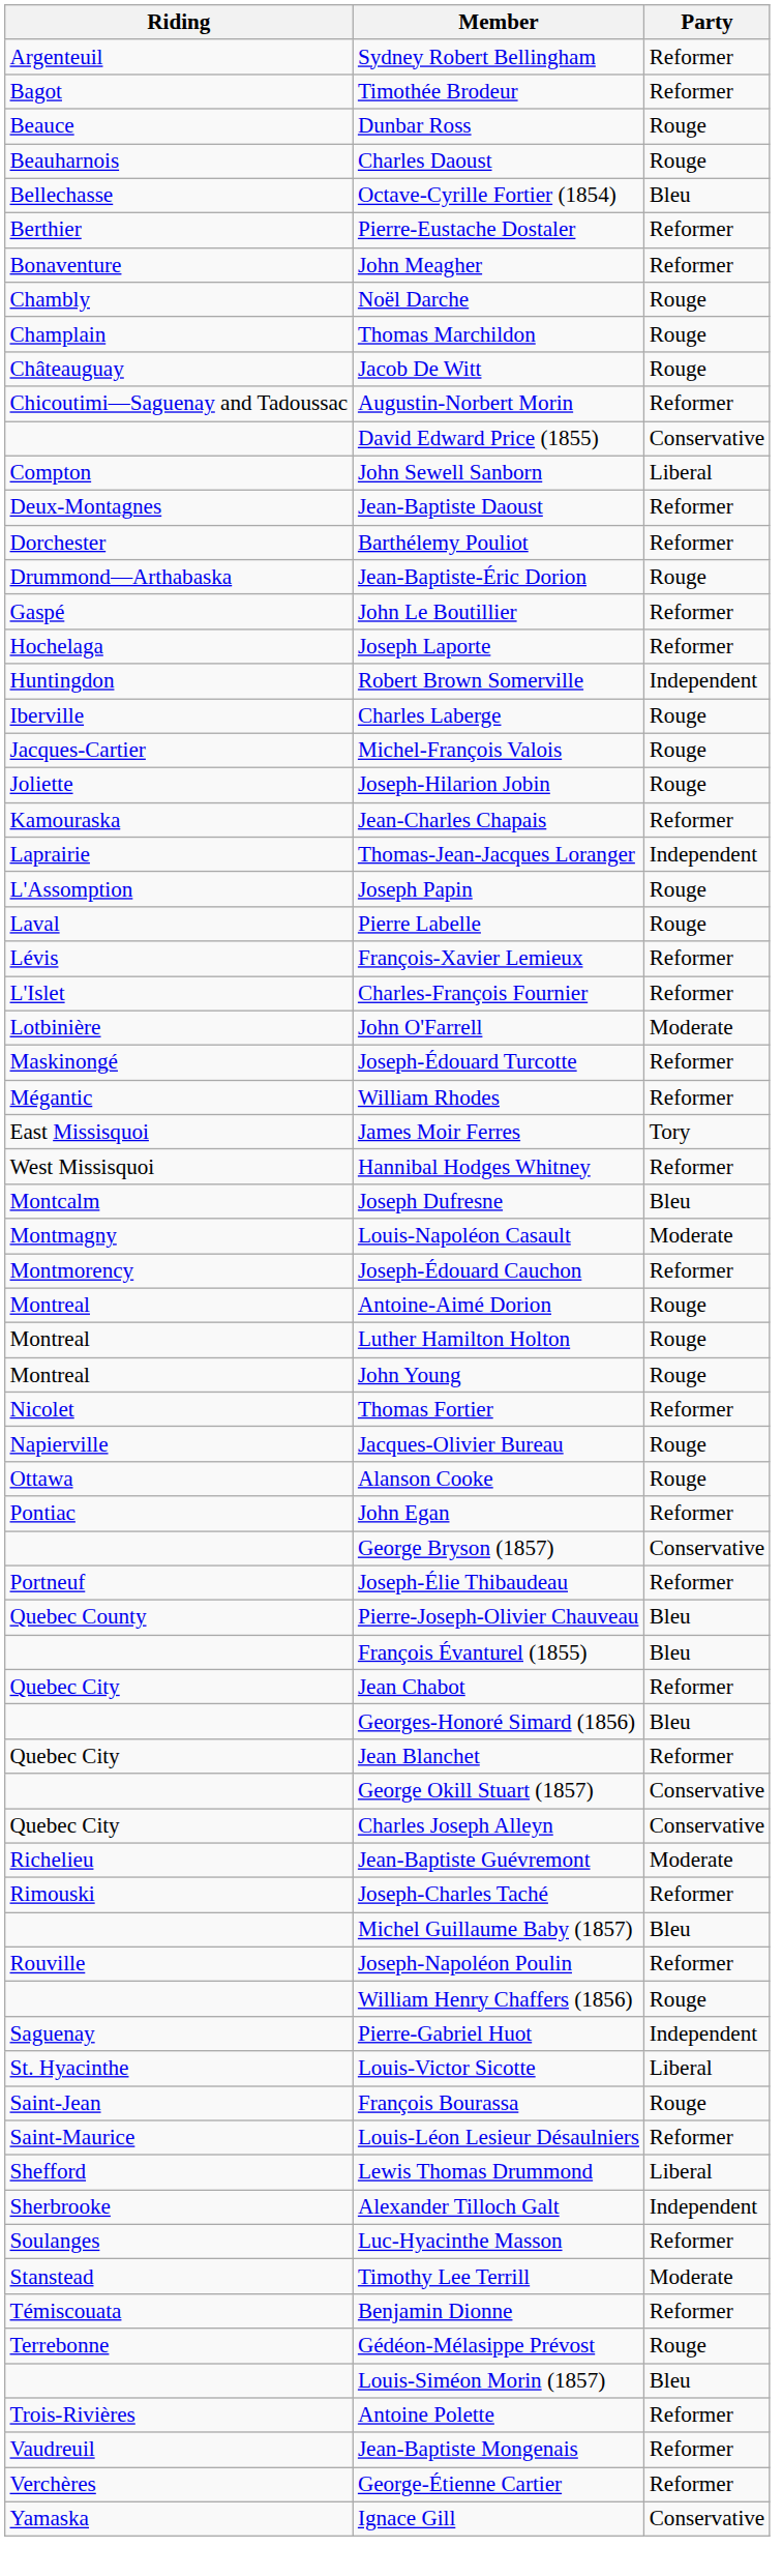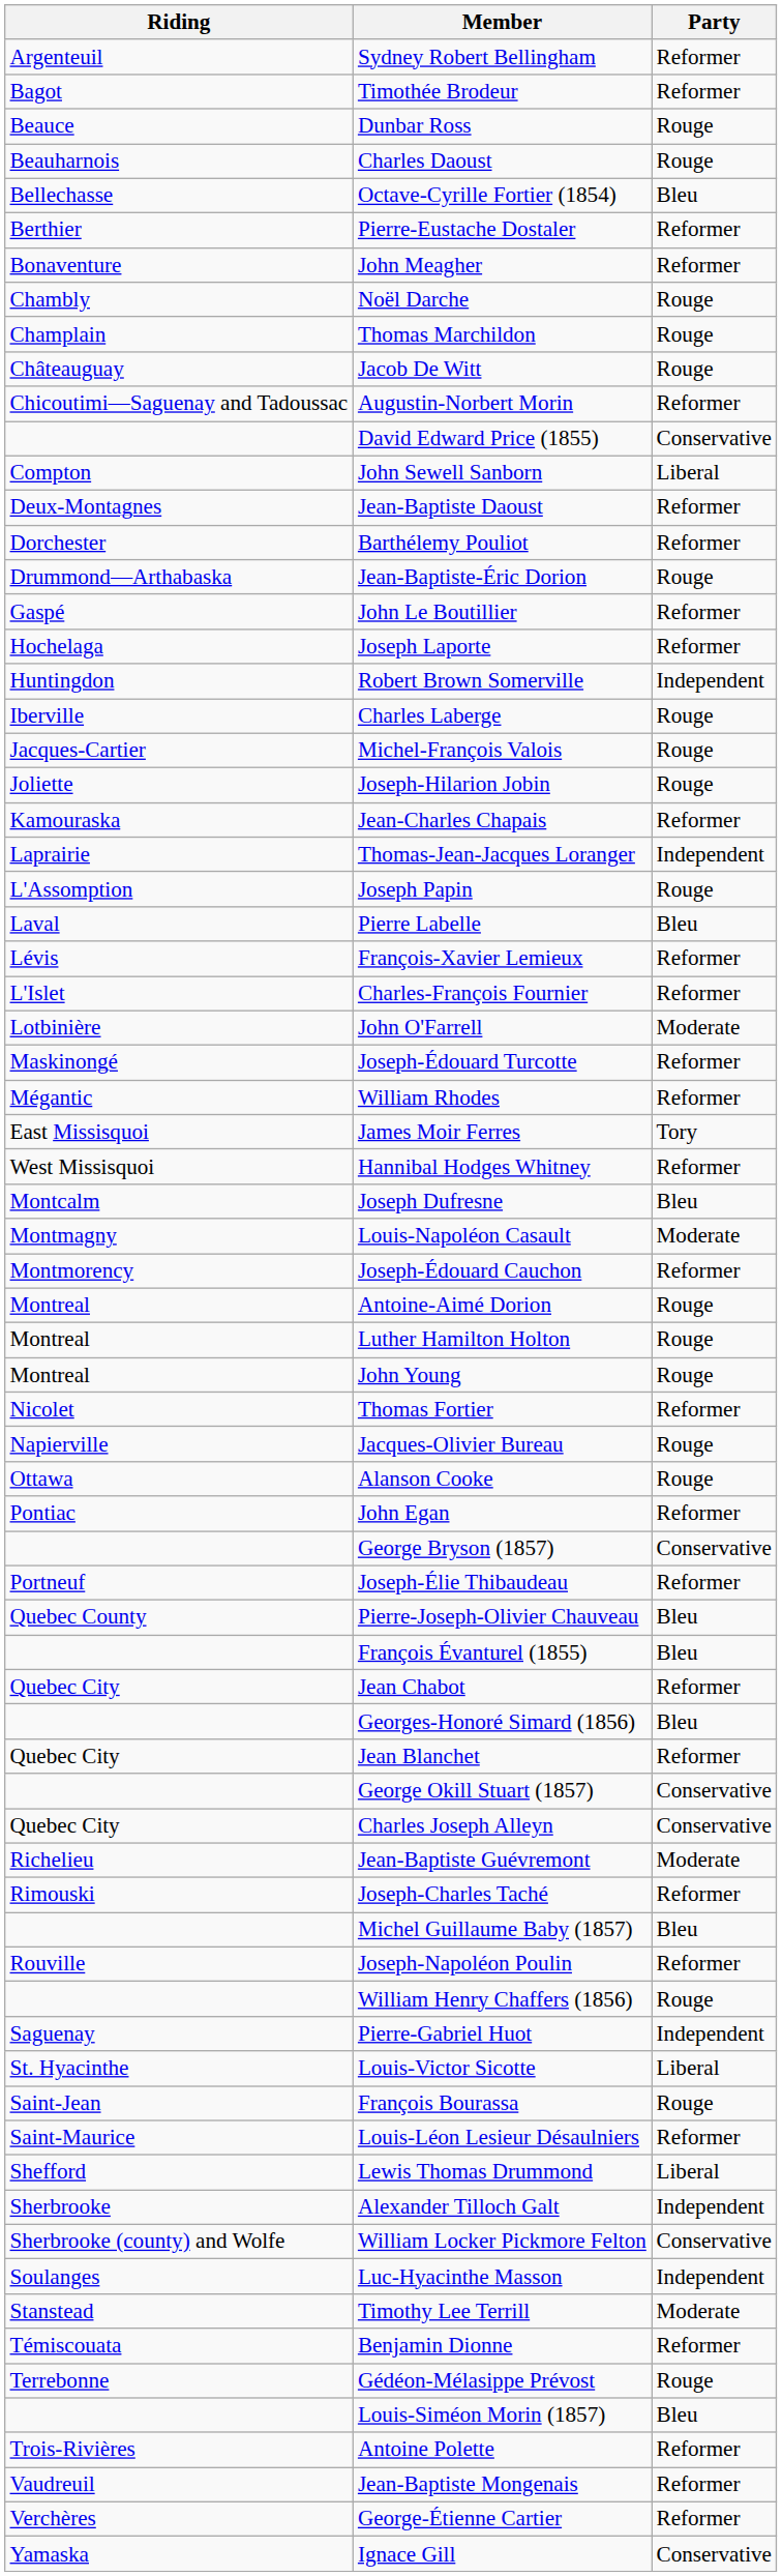 <table class="wikitable">
 <tr>
 <th>Riding</th>
 <th>Member</th>
 <th>Party</th>
 </tr>
 <tr>
 <td><a href='#'>Argenteuil</a></td>
 <td><a href='#'>Sydney Robert Bellingham</a></td>
 <td>Reformer</td>
 </tr>
 <tr>
 <td><a href='#'>Bagot</a></td>
 <td><a href='#'>Timothée Brodeur</a></td>
 <td>Reformer</td>
 </tr>
 <tr>
 <td><a href='#'>Beauce</a></td>
 <td><a href='#'>Dunbar Ross</a></td>
 <td>Rouge</td>
 </tr>
 <tr>
 <td><a href='#'>Beauharnois</a></td>
 <td><a href='#'>Charles Daoust</a></td>
 <td>Rouge</td>
 </tr>
 <tr>
 <td><a href='#'>Bellechasse</a></td>
 <td><a href='#'>Octave-Cyrille Fortier</a> (1854) </td>
 <td>Bleu</td>
 </tr>
 <tr>
 <td><a href='#'>Berthier</a></td>
 <td><a href='#'>Pierre-Eustache Dostaler</a></td>
 <td>Reformer</td>
 </tr>
 <tr>
 <td><a href='#'>Bonaventure</a></td>
 <td><a href='#'>John Meagher</a></td>
 <td>Reformer</td>
 </tr>
 <tr>
 <td><a href='#'>Chambly</a></td>
 <td><a href='#'>Noël Darche</a></td>
 <td>Rouge</td>
 </tr>
 <tr>
 <td><a href='#'>Champlain</a></td>
 <td><a href='#'>Thomas Marchildon</a></td>
 <td>Rouge</td>
 </tr>
 <tr>
 <td><a href='#'>Châteauguay</a></td>
 <td><a href='#'>Jacob De Witt</a></td>
 <td>Rouge</td>
 </tr>
 <tr>
 <td><a href='#'>Chicoutimi—Saguenay</a> and Tadoussac</td>
 <td><a href='#'>Augustin-Norbert Morin</a></td>
 <td>Reformer</td>
 </tr>
 <tr>
 <td></td>
 <td><a href='#'>David Edward Price</a> (1855)</td>
 <td>Conservative</td>
 </tr>
 <tr>
 <td><a href='#'>Compton</a></td>
 <td><a href='#'>John Sewell Sanborn</a></td>
 <td>Liberal</td>
 </tr>
 <tr>
 <td><a href='#'>Deux-Montagnes</a></td>
 <td><a href='#'>Jean-Baptiste Daoust</a></td>
 <td>Reformer</td>
 </tr>
 <tr>
 <td><a href='#'>Dorchester</a></td>
 <td><a href='#'>Barthélemy Pouliot</a></td>
 <td>Reformer</td>
 </tr>
 <tr>
 <td><a href='#'>Drummond—Arthabaska</a></td>
 <td><a href='#'>Jean-Baptiste-Éric Dorion</a></td>
 <td>Rouge</td>
 </tr>
 <tr>
 <td><a href='#'>Gaspé</a></td>
 <td><a href='#'>John Le Boutillier</a></td>
 <td>Reformer</td>
 </tr>
 <tr>
 <td><a href='#'>Hochelaga</a></td>
 <td><a href='#'>Joseph Laporte</a></td>
 <td>Reformer</td>
 </tr>
 <tr>
 <td><a href='#'>Huntingdon</a></td>
 <td><a href='#'>Robert Brown Somerville</a></td>
 <td>Independent</td>
 </tr>
 <tr>
 <td><a href='#'>Iberville</a></td>
 <td><a href='#'>Charles Laberge</a></td>
 <td>Rouge</td>
 </tr>
 <tr>
 <td><a href='#'>Jacques-Cartier</a></td>
 <td><a href='#'>Michel-François Valois</a></td>
 <td>Rouge</td>
 </tr>
 <tr>
 <td><a href='#'>Joliette</a></td>
 <td><a href='#'>Joseph-Hilarion Jobin</a></td>
 <td>Rouge</td>
 </tr>
 <tr>
 <td><a href='#'>Kamouraska</a></td>
 <td><a href='#'>Jean-Charles Chapais</a></td>
 <td>Reformer</td>
 </tr>
 <tr>
 <td><a href='#'>Laprairie</a></td>
 <td><a href='#'>Thomas-Jean-Jacques Loranger</a></td>
 <td>Independent</td>
 </tr>
 <tr>
 <td><a href='#'>L'Assomption</a></td>
 <td><a href='#'>Joseph Papin</a></td>
 <td>Rouge</td>
 </tr>
 <tr>
 <td><a href='#'>Laval</a></td>
 <td><a href='#'>Pierre Labelle</a></td>
-<td>Rouge</td>
+<td>Bleu</td>
 </tr>
 <tr>
 <td><a href='#'>Lévis</a></td>
 <td><a href='#'>François-Xavier Lemieux</a></td>
 <td>Reformer</td>
 </tr>
 <tr>
 <td><a href='#'>L'Islet</a></td>
 <td><a href='#'>Charles-François Fournier</a></td>
 <td>Reformer</td>
 </tr>
 <tr>
 <td><a href='#'>Lotbinière</a></td>
 <td><a href='#'>John O'Farrell</a></td>
 <td>Moderate</td>
 </tr>
 <tr>
 <td><a href='#'>Maskinongé</a></td>
 <td><a href='#'>Joseph-Édouard Turcotte</a></td>
 <td>Reformer</td>
 </tr>
 <tr>
 <td><a href='#'>Mégantic</a></td>
 <td><a href='#'>William Rhodes</a></td>
 <td>Reformer</td>
 </tr>
 <tr>
 <td>East <a href='#'>Missisquoi</a></td>
 <td><a href='#'>James Moir Ferres</a></td>
 <td>Tory</td>
 </tr>
 <tr>
 <td>West Missisquoi</td>
 <td><a href='#'>Hannibal Hodges Whitney</a></td>
 <td>Reformer</td>
 </tr>
 <tr>
 <td><a href='#'>Montcalm</a></td>
 <td><a href='#'>Joseph Dufresne</a></td>
 <td>Bleu</td>
 </tr>
 <tr>
 <td><a href='#'>Montmagny</a></td>
 <td><a href='#'>Louis-Napoléon Casault</a></td>
 <td>Moderate</td>
 </tr>
 <tr>
 <td><a href='#'>Montmorency</a></td>
 <td><a href='#'>Joseph-Édouard Cauchon</a></td>
 <td>Reformer</td>
 </tr>
 <tr>
 <td><a href='#'>Montreal</a></td>
 <td><a href='#'>Antoine-Aimé Dorion</a></td>
 <td>Rouge</td>
 </tr>
 <tr>
 <td>Montreal</td>
 <td><a href='#'>Luther Hamilton Holton</a></td>
 <td>Rouge</td>
 </tr>
 <tr>
 <td>Montreal</td>
 <td><a href='#'>John Young</a></td>
 <td>Rouge</td>
 </tr>
 <tr>
 <td><a href='#'>Nicolet</a></td>
 <td><a href='#'>Thomas Fortier</a></td>
 <td>Reformer</td>
 </tr>
 <tr>
 <td><a href='#'>Napierville</a></td>
 <td><a href='#'>Jacques-Olivier Bureau</a></td>
 <td>Rouge</td>
 </tr>
 <tr>
 <td><a href='#'>Ottawa</a></td>
 <td><a href='#'>Alanson Cooke</a></td>
 <td>Rouge</td>
 </tr>
 <tr>
 <td><a href='#'>Pontiac</a></td>
 <td><a href='#'>John Egan</a></td>
 <td>Reformer</td>
 </tr>
 <tr>
 <td></td>
 <td><a href='#'>George Bryson</a> (1857)</td>
 <td>Conservative</td>
 </tr>
 <tr>
 <td><a href='#'>Portneuf</a></td>
 <td><a href='#'>Joseph-Élie Thibaudeau</a></td>
 <td>Reformer</td>
 </tr>
 <tr>
 <td><a href='#'>Quebec County</a></td>
 <td><a href='#'>Pierre-Joseph-Olivier Chauveau</a></td>
 <td>Bleu</td>
 </tr>
 <tr>
 <td></td>
 <td><a href='#'>François Évanturel</a> (1855)</td>
 <td>Bleu</td>
 </tr>
 <tr>
 <td><a href='#'>Quebec City</a></td>
 <td><a href='#'>Jean Chabot</a></td>
 <td>Reformer</td>
 </tr>
 <tr>
 <td></td>
 <td><a href='#'>Georges-Honoré Simard</a> (1856)</td>
 <td>Bleu</td>
 </tr>
 <tr>
 <td>Quebec City</td>
 <td><a href='#'>Jean Blanchet</a></td>
 <td>Reformer</td>
 </tr>
 <tr>
 <td></td>
 <td><a href='#'>George Okill Stuart</a> (1857)</td>
 <td>Conservative</td>
 </tr>
 <tr>
 <td>Quebec City</td>
 <td><a href='#'>Charles Joseph Alleyn</a></td>
 <td>Conservative</td>
 </tr>
 <tr>
 <td><a href='#'>Richelieu</a></td>
 <td><a href='#'>Jean-Baptiste Guévremont</a></td>
 <td>Moderate</td>
 </tr>
 <tr>
 <td><a href='#'>Rimouski</a></td>
 <td><a href='#'>Joseph-Charles Taché</a></td>
 <td>Reformer</td>
 </tr>
 <tr>
 <td></td>
 <td><a href='#'>Michel Guillaume Baby</a> (1857)</td>
 <td>Bleu</td>
 </tr>
 <tr>
 <td><a href='#'>Rouville</a></td>
 <td><a href='#'>Joseph-Napoléon Poulin</a></td>
 <td>Reformer</td>
 </tr>
 <tr>
 <td></td>
 <td><a href='#'>William Henry Chaffers</a> (1856)</td>
 <td>Rouge</td>
 </tr>
 <tr>
 <td><a href='#'>Saguenay</a></td>
 <td><a href='#'>Pierre-Gabriel Huot</a></td>
 <td>Independent</td>
 </tr>
 <tr>
 <td><a href='#'>St. Hyacinthe</a></td>
 <td><a href='#'>Louis-Victor Sicotte</a></td>
 <td>Liberal</td>
 </tr>
 <tr>
 <td><a href='#'>Saint-Jean</a></td>
 <td><a href='#'>François Bourassa</a></td>
 <td>Rouge</td>
 </tr>
 <tr>
 <td><a href='#'>Saint-Maurice</a></td>
 <td><a href='#'>Louis-Léon Lesieur Désaulniers</a></td>
 <td>Reformer</td>
 </tr>
 <tr>
 <td><a href='#'>Shefford</a></td>
 <td><a href='#'>Lewis Thomas Drummond</a></td>
 <td>Liberal</td>
 </tr>
 <tr>
 <td><a href='#'>Sherbrooke</a></td>
 <td><a href='#'>Alexander Tilloch Galt</a></td>
 <td>Independent</td>
 </tr>
 <tr>
+<td><a href='#'>Sherbrooke (county)</a> and Wolfe</td>
+<td><a href='#'>William Locker Pickmore Felton</a></td>
+<td>Conservative</td>
+</tr>
+<tr>
 <td><a href='#'>Soulanges</a></td>
 <td><a href='#'>Luc-Hyacinthe Masson</a></td>
-<td>Reformer</td>
+<td>Independent</td>
 </tr>
 <tr>
 <td><a href='#'>Stanstead</a></td>
 <td><a href='#'>Timothy Lee Terrill</a></td>
 <td>Moderate</td>
 </tr>
 <tr>
 <td><a href='#'>Témiscouata</a></td>
 <td><a href='#'>Benjamin Dionne</a></td>
 <td>Reformer</td>
 </tr>
 <tr>
 <td><a href='#'>Terrebonne</a></td>
 <td><a href='#'>Gédéon-Mélasippe Prévost</a></td>
 <td>Rouge</td>
 </tr>
 <tr>
 <td></td>
 <td><a href='#'>Louis-Siméon Morin</a> (1857)</td>
 <td>Bleu</td>
 </tr>
 <tr>
 <td><a href='#'>Trois-Rivières</a></td>
 <td><a href='#'>Antoine Polette</a></td>
 <td>Reformer</td>
 </tr>
 <tr>
 <td><a href='#'>Vaudreuil</a></td>
 <td><a href='#'>Jean-Baptiste Mongenais</a></td>
 <td>Reformer</td>
 </tr>
 <tr>
 <td><a href='#'>Verchères</a></td>
 <td><a href='#'>George-Étienne Cartier</a></td>
 <td>Reformer</td>
 </tr>
 <tr>
 <td><a href='#'>Yamaska</a></td>
 <td><a href='#'>Ignace Gill</a></td>
 <td>Conservative</td>
 </tr>
 </table>
